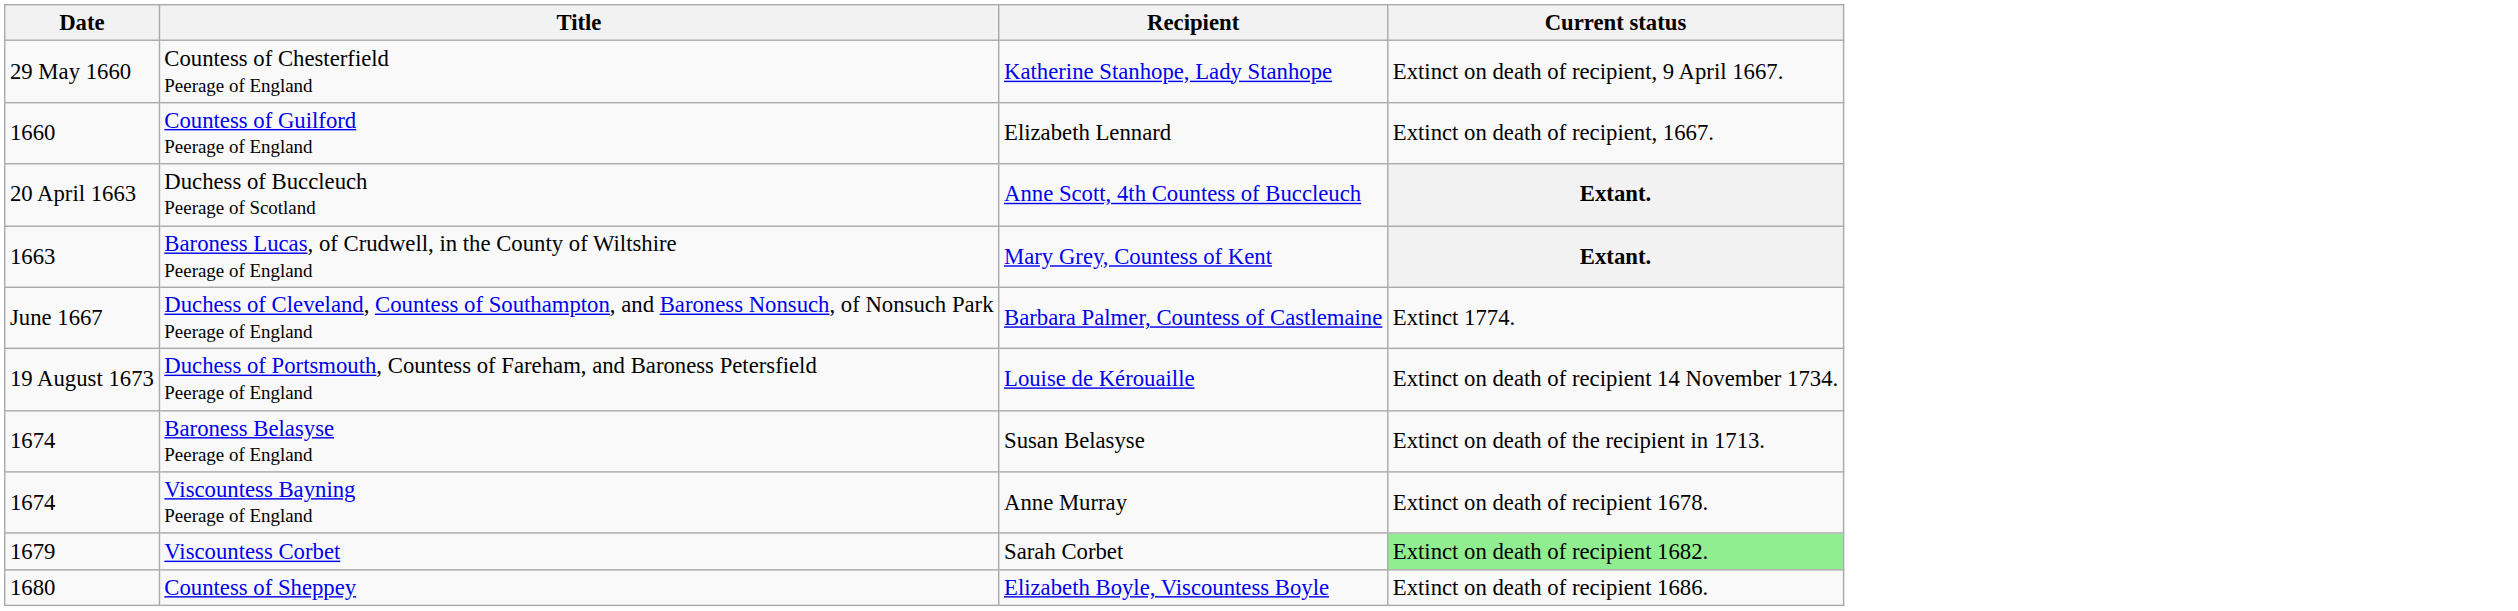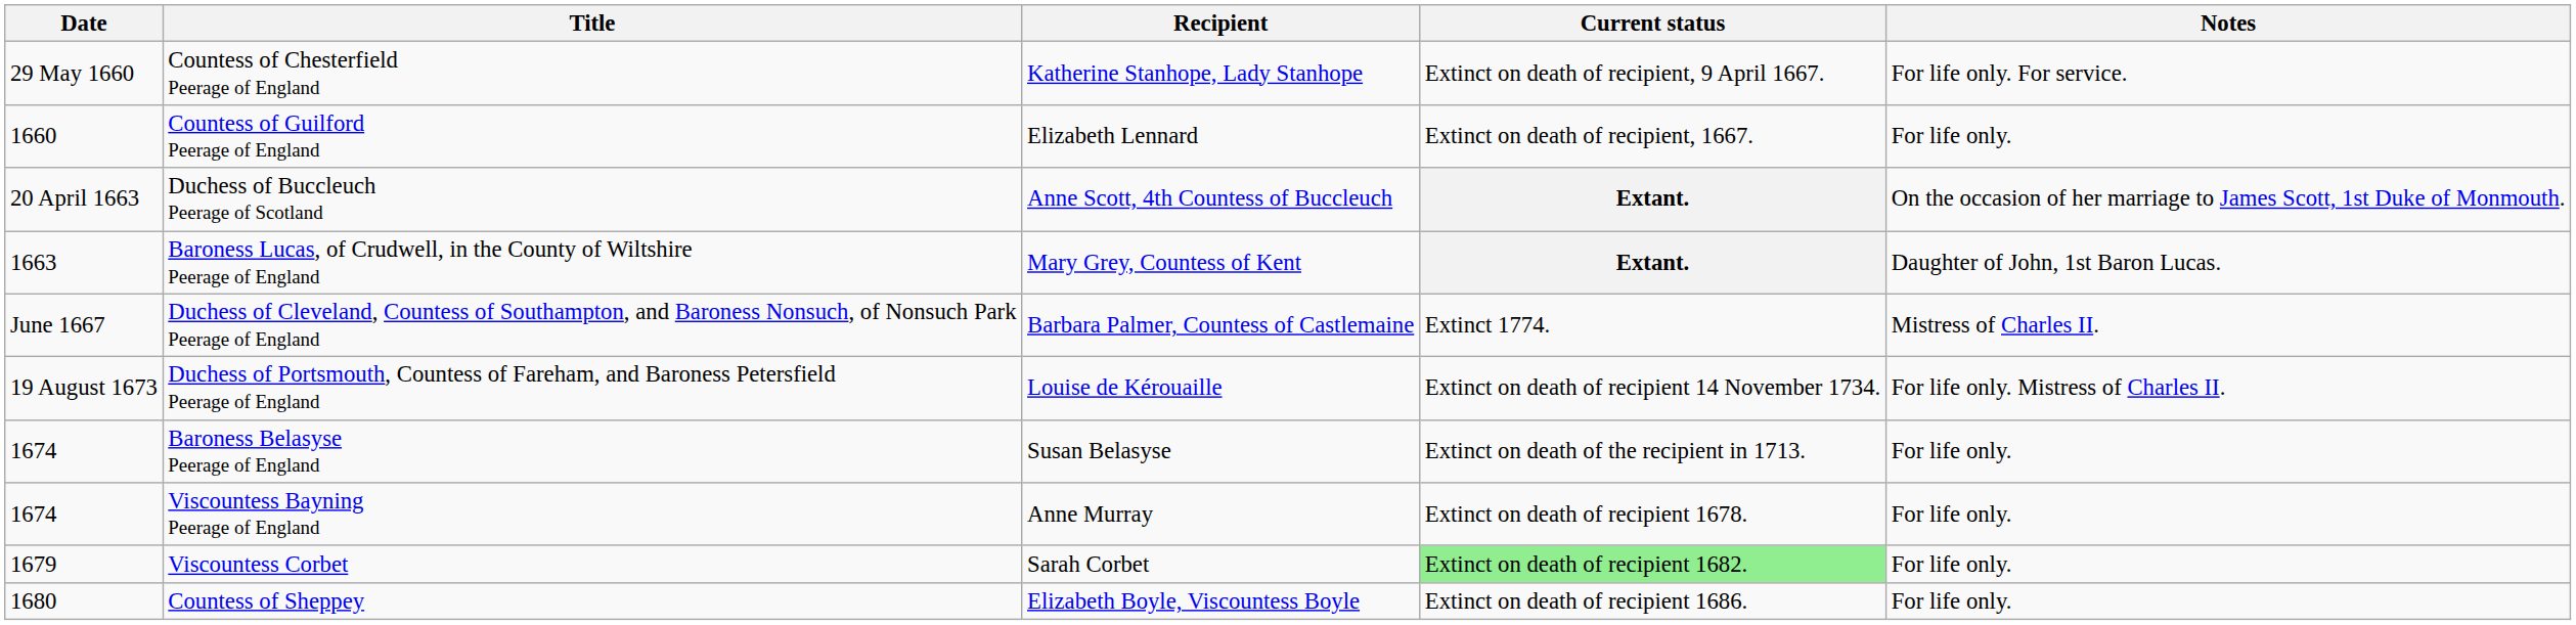 <table class="wikitable">
 <tr>
 <th>Date</th>
 <th>Title</th>
 <th>Recipient</th>
 <th>Current status</th>
+<th>Notes</th>
 </tr>
 <tr>
 <td>29 May 1660</td>
 <td>Countess of Chesterfield<br><small>Peerage of England</small></td>
 <td><a href='#'>Katherine Stanhope, Lady Stanhope</a></td>
 <td>Extinct on death of recipient, 9 April 1667.</td>
+<td>For life only. For service.</td>
 </tr>
 <tr>
 <td>1660</td>
 <td><a href='#'>Countess of Guilford</a><br><small>Peerage of England</small></td>
 <td>Elizabeth Lennard</td>
 <td>Extinct on death of recipient, 1667.</td>
+<td>For life only.</td>
 </tr>
 <tr>
 <td>20 April 1663</td>
 <td>Duchess of Buccleuch<br><small>Peerage of Scotland</small></td>
 <td><a href='#'>Anne Scott, 4th Countess of Buccleuch</a></td>
 <th>Extant.</th>
+<td>On the occasion of her marriage to <a href='#'>James Scott, 1st Duke of Monmouth</a>.</td>
 </tr>
 <tr>
 <td>1663</td>
 <td><a href='#'>Baroness Lucas</a>, of Crudwell, in the County of Wiltshire<br><small>Peerage of England</small></td>
 <td><a href='#'>Mary Grey, Countess of Kent</a></td>
 <th>Extant.</th>
+<td>Daughter of John, 1st Baron Lucas.</td>
 </tr>
 <tr>
 <td>June 1667</td>
 <td><a href='#'>Duchess of Cleveland</a>, <a href='#'>Countess of Southampton</a>, and <a href='#'>Baroness Nonsuch</a>, of Nonsuch Park<br><small>Peerage of England</small></td>
 <td><a href='#'>Barbara Palmer, Countess of Castlemaine</a></td>
 <td>Extinct 1774.</td>
+<td>Mistress of <a href='#'>Charles II</a>.</td>
 </tr>
 <tr>
 <td>19 August 1673</td>
 <td><a href='#'>Duchess of Portsmouth</a>, Countess of Fareham, and Baroness Petersfield<br><small>Peerage of England</small></td>
 <td><a href='#'>Louise de Kérouaille</a></td>
 <td>Extinct on death of recipient 14 November 1734.</td>
+<td>For life only. Mistress of <a href='#'>Charles II</a>.</td>
 </tr>
 <tr>
 <td>1674</td>
 <td><a href='#'>Baroness Belasyse</a><br><small>Peerage of England</small></td>
 <td>Susan Belasyse</td>
 <td>Extinct on death of the recipient in 1713.</td>
+<td>For life only.</td>
 </tr>
 <tr>
 <td>1674</td>
 <td><a href='#'>Viscountess Bayning</a><br><small>Peerage of England</small></td>
 <td>Anne Murray</td>
 <td>Extinct on death of recipient 1678.</td>
+<td>For life only.</td>
 </tr>
 <tr>
 <td>1679</td>
 <td><a href='#'>Viscountess Corbet</a></td>
 <td>Sarah Corbet</td>
 <td style="background: lightgreen;">Extinct on death of recipient 1682.</td>
+<td>For life only.</td>
 </tr>
 <tr>
 <td>1680</td>
 <td><a href='#'>Countess of Sheppey</a></td>
 <td><a href='#'>Elizabeth Boyle, Viscountess Boyle</a></td>
 <td>Extinct on death of recipient 1686.</td>
+<td>For life only.</td>
 </tr>
 </table>
